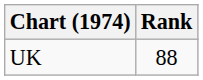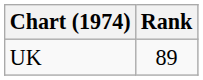 <table class="wikitable">
 <tr>
 <th align="left">Chart (1974)</th>
 <th style="text-align:center">Rank</th>
 </tr>
 <tr>
 <td>UK</td>
-<td style="text-align:center">88</td>
+<td style="text-align:center">89</td>
 </tr>
 </table>
